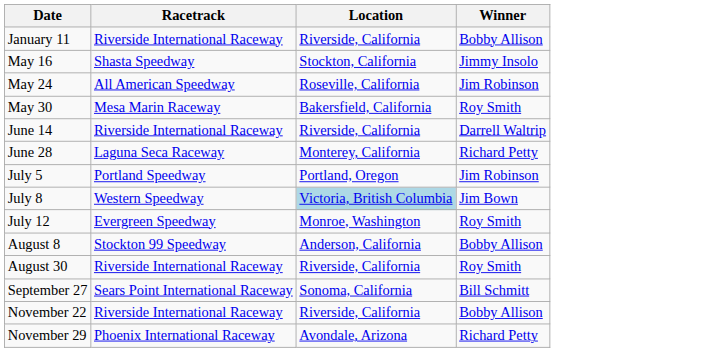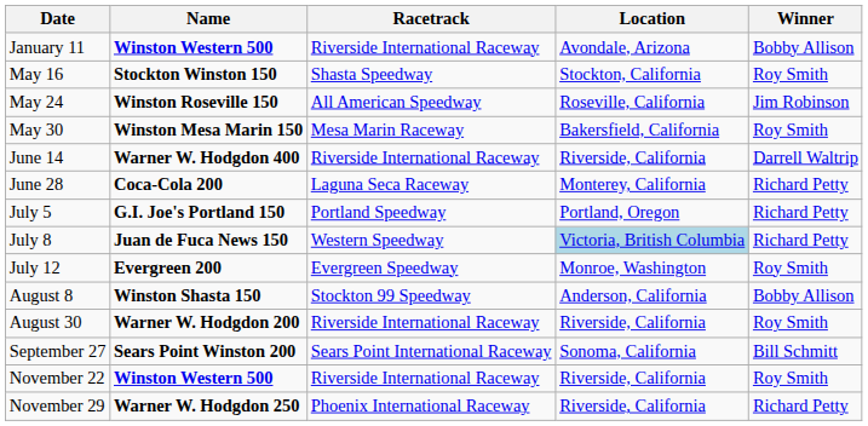 <table class="wikitable">
 <tr>
 <th>Date</th>
+<th>Name</th>
 <th>Racetrack</th>
 <th>Location</th>
 <th>Winner</th>
 </tr>
 <tr>
 <td>January 11</td>
+<td><a href='#'><strong>Winston Western 500</strong></a></td>
 <td><a href='#'>Riverside International Raceway</a></td>
-<td><a href='#'>Riverside, California</a></td>
+<td><a href='#'>Avondale, Arizona</a></td>
 <td><a href='#'>Bobby Allison</a></td>
 </tr>
 <tr>
 <td>May 16</td>
+<td><strong>Stockton Winston 150</strong></td>
 <td><a href='#'>Shasta Speedway</a></td>
 <td><a href='#'>Stockton, California</a></td>
-<td><a href='#'>Jimmy Insolo</a></td>
+<td><a href='#'>Roy Smith</a></td>
 </tr>
 <tr>
 <td>May 24</td>
+<td><strong>Winston Roseville 150</strong></td>
 <td><a href='#'>All American Speedway</a></td>
 <td><a href='#'>Roseville, California</a></td>
 <td><a href='#'>Jim Robinson</a></td>
 </tr>
 <tr>
 <td>May 30</td>
+<td><strong>Winston Mesa Marin 150</strong></td>
 <td><a href='#'>Mesa Marin Raceway</a></td>
 <td><a href='#'>Bakersfield, California</a></td>
 <td><a href='#'>Roy Smith</a></td>
 </tr>
 <tr>
 <td>June 14</td>
+<td><strong>Warner W. Hodgdon 400</strong></td>
 <td><a href='#'>Riverside International Raceway</a></td>
 <td><a href='#'>Riverside, California</a></td>
 <td><a href='#'>Darrell Waltrip</a></td>
 </tr>
 <tr>
 <td>June 28</td>
+<td><strong>Coca-Cola 200</strong></td>
 <td><a href='#'>Laguna Seca Raceway</a></td>
 <td><a href='#'>Monterey, California</a></td>
 <td><a href='#'>Richard Petty</a></td>
 </tr>
 <tr>
 <td>July 5</td>
+<td><strong>G.I. Joe's Portland 150</strong></td>
 <td><a href='#'>Portland Speedway</a></td>
 <td><a href='#'>Portland, Oregon</a></td>
-<td><a href='#'>Jim Robinson</a></td>
+<td><a href='#'>Richard Petty</a></td>
 </tr>
 <tr>
 <td>July 8</td>
+<td><strong>Juan de Fuca News 150</strong></td>
 <td><a href='#'>Western Speedway</a></td>
 <td style="background: lightblue;"><a href='#'>Victoria, British Columbia</a></td>
-<td><a href='#'>Jim Bown</a></td>
+<td><a href='#'>Richard Petty</a></td>
 </tr>
 <tr>
 <td>July 12</td>
+<td><strong>Evergreen 200</strong></td>
 <td><a href='#'>Evergreen Speedway</a></td>
 <td><a href='#'>Monroe, Washington</a></td>
 <td><a href='#'>Roy Smith</a></td>
 </tr>
 <tr>
 <td>August 8</td>
+<td><strong>Winston Shasta 150</strong></td>
 <td><a href='#'>Stockton 99 Speedway</a></td>
 <td><a href='#'>Anderson, California</a></td>
 <td><a href='#'>Bobby Allison</a></td>
 </tr>
 <tr>
 <td>August 30</td>
+<td><strong>Warner W. Hodgdon 200</strong></td>
 <td><a href='#'>Riverside International Raceway</a></td>
 <td><a href='#'>Riverside, California</a></td>
 <td><a href='#'>Roy Smith</a></td>
 </tr>
 <tr>
 <td>September 27</td>
+<td><strong>Sears Point Winston 200</strong></td>
 <td><a href='#'>Sears Point International Raceway</a></td>
 <td><a href='#'>Sonoma, California</a></td>
 <td><a href='#'>Bill Schmitt</a></td>
 </tr>
 <tr>
 <td>November 22</td>
+<td><a href='#'><strong>Winston Western 500</strong></a></td>
 <td><a href='#'>Riverside International Raceway</a></td>
 <td><a href='#'>Riverside, California</a></td>
-<td><a href='#'>Bobby Allison</a></td>
+<td><a href='#'>Roy Smith</a></td>
 </tr>
 <tr>
 <td>November 29</td>
+<td><strong>Warner W. Hodgdon 250</strong></td>
 <td><a href='#'>Phoenix International Raceway</a></td>
-<td><a href='#'>Avondale, Arizona</a></td>
+<td><a href='#'>Riverside, California</a></td>
 <td><a href='#'>Richard Petty</a></td>
 </tr>
 </table>
